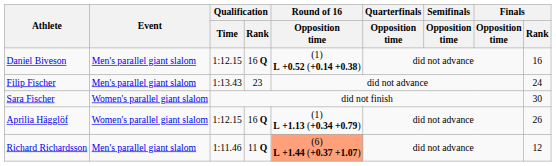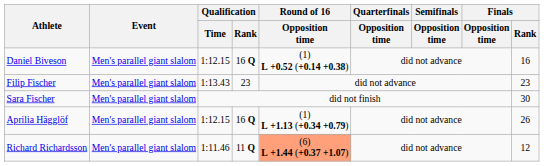 <table class="wikitable" style="font-size:90%">
 <tr>
 <th rowspan="2">Athlete</th>
 <th rowspan="2">Event</th>
 <th colspan="2">Qualification</th>
 <th>Round of 16</th>
 <th>Quarterfinals</th>
 <th>Semifinals</th>
 <th colspan=2>Finals</th>
 </tr>
 <tr>
 <th>Time</th>
 <th>Rank</th>
 <th>Opposition<br>time</th>
 <th>Opposition<br>time</th>
 <th>Opposition<br>time</th>
 <th>Opposition<br>time</th>
 <th>Rank</th>
 </tr>
 <tr>
 <td><a href='#'>Daniel Biveson</a></td>
 <td><a href='#'>Men's parallel giant slalom</a></td>
 <td align="center">1:12.15</td>
 <td align="center">16 <strong>Q</strong></td>
 <td align="center"> (1)<br><strong>L</strong> <strong>+0.52</strong> (<strong>+0.14</strong> <strong>+0.38</strong>)</td>
 <td colspan=3 align="center">did not advance</td>
 <td align="center">16</td>
 </tr>
 <tr>
 <td><a href='#'>Filip Fischer</a></td>
 <td><a href='#'>Men's parallel giant slalom</a></td>
 <td align="center">1:13.43</td>
 <td align="center">23</td>
 <td colspan=4 align="center">did not advance</td>
-<td align="center">24</td>
+<td align="center">23</td>
 </tr>
 <tr>
 <td><a href='#'>Sara Fischer</a></td>
-<td><a href='#'>Women's parallel giant slalom</a></td>
+<td><a href='#'>Men's parallel giant slalom</a></td>
 <td colspan=6 align="center">did not finish</td>
 <td align="center">30</td>
 </tr>
 <tr>
 <td><a href='#'>Aprilia Hägglöf</a></td>
-<td><a href='#'>Women's parallel giant slalom</a></td>
+<td><a href='#'>Men's parallel giant slalom</a></td>
 <td align="center">1:12.15</td>
 <td align="center">16 <strong>Q</strong></td>
 <td align="center"> (1)<br><strong>L</strong> <strong>+1.13</strong> (<strong>+0.34</strong> <strong>+0.79</strong>)</td>
 <td colspan=3 align="center">did not advance</td>
 <td align="center">26</td>
 </tr>
 <tr>
 <td><a href='#'>Richard Richardsson</a></td>
 <td><a href='#'>Men's parallel giant slalom</a></td>
 <td align="center">1:11.46</td>
 <td align="center">11 <strong>Q</strong></td>
 <td align="center" style="background: lightsalmon;"> (6)<br><strong>L</strong> <strong>+1.44</strong> (<strong>+0.37</strong> <strong>+1.07</strong>)</td>
 <td colspan=3 align="center">did not advance</td>
 <td align="center">12</td>
 </tr>
 </table>
